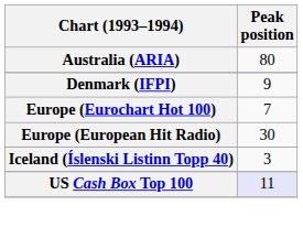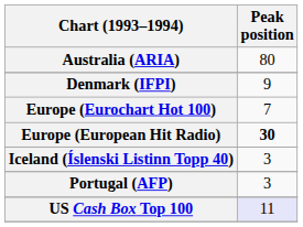 <table class="wikitable sortable plainrowheaders" style="text-align:center">
 <tr>
 <th scope="col">Chart (1993–1994)</th>
 <th scope="col">Peak<br>position</th>
 </tr>
 <tr>
 <th scope="row">Australia (<a href='#'>ARIA</a>)</th>
 <td>80</td>
 </tr>
 <tr>
 </tr>
 <tr>
 </tr>
 <tr>
 </tr>
 <tr>
 <th scope="row">Denmark (<a href='#'>IFPI</a>)</th>
 <td>9</td>
 </tr>
 <tr>
 <th scope="row">Europe (<a href='#'>Eurochart Hot 100</a>)</th>
 <td>7</td>
 </tr>
 <tr>
 <th scope="row">Europe (European Hit Radio)</th>
-<td>30</td>
+<td><strong>30</strong></td>
 </tr>
 <tr>
 </tr>
 <tr>
 </tr>
 <tr>
 <th scope="row">Iceland (<a href='#'>Íslenski Listinn Topp 40</a>)</th>
 <td>3</td>
 </tr>
 <tr>
 </tr>
 <tr>
 </tr>
 <tr>
 </tr>
 <tr>
+</tr>
+<tr>
+<th scope="row">Portugal (<a href='#'>AFP</a>)</th>
+<td>3</td>
 </tr>
 <tr>
 </tr>
 <tr>
 </tr>
 <tr>
 </tr>
 <tr>
 </tr>
 <tr>
 </tr>
 <tr>
 </tr>
 <tr>
 <th scope="row">US <a href='#'><em>Cash Box</em> Top 100</a></th>
 <td style="background: lavender;">11</td>
 </tr>
 <tr>
 </tr>
 </table>
